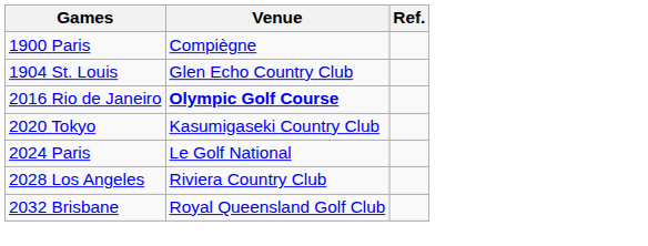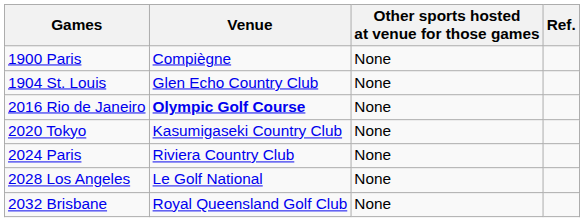 <table class="wikitable sortable">
 <tr>
 <th>Games</th>
 <th>Venue</th>
+<th>Other sports hosted<br> at venue for those games</th>
 <th>Ref.</th>
 </tr>
 <tr>
 <td><a href='#'>1900 Paris</a></td>
 <td><a href='#'>Compiègne</a></td>
+<td>None</td>
 <td align=center></td>
 </tr>
 <tr>
 <td><a href='#'>1904 St. Louis</a></td>
 <td><a href='#'>Glen Echo Country Club</a></td>
+<td>None</td>
 <td align=center></td>
 </tr>
 <tr>
 <td><a href='#'>2016 Rio de Janeiro</a></td>
 <td><strong><a href='#'>Olympic Golf Course</a></strong></td>
+<td>None</td>
 <td align=center></td>
 </tr>
 <tr>
 <td><a href='#'>2020 Tokyo</a></td>
 <td><a href='#'>Kasumigaseki Country Club</a></td>
+<td>None</td>
 <td align=center></td>
 </tr>
 <tr>
 <td><a href='#'>2024 Paris</a></td>
-<td><a href='#'>Le Golf National</a></td>
+<td><a href='#'>Riviera Country Club</a></td>
+<td>None</td>
 <td align=center></td>
 </tr>
 <tr>
 <td><a href='#'>2028 Los Angeles</a></td>
-<td><a href='#'>Riviera Country Club</a></td>
+<td><a href='#'>Le Golf National</a></td>
+<td>None</td>
 <td align=center></td>
 </tr>
 <tr>
 <td><a href='#'>2032 Brisbane</a></td>
 <td><a href='#'>Royal Queensland Golf Club</a></td>
+<td>None</td>
 <td align=center></td>
 </tr>
 </table>
